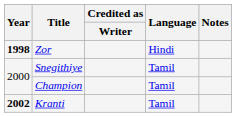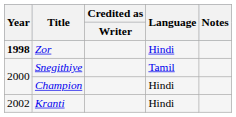 <table class="wikitable sortable" style="background:#f5f5f5;">
 <tr style="background:#B0C4DE;">
 <th rowspan="2" scope="col">Year</th>
 <th rowspan="2" scope="col">Title</th>
 <th>Credited as</th>
 <th rowspan="2" scope="col">Language</th>
 <th rowspan="2" scope="col">Notes</th>
 </tr>
 <tr>
 <th>Writer</th>
 </tr>
 <tr>
 <td><strong>1998</strong></td>
 <td><em><a href='#'>Zor</a></em></td>
 <td></td>
 <td><a href='#'>Hindi</a></td>
 <td></td>
 </tr>
 <tr>
 <td rowspan="2">2000</td>
 <td><em><a href='#'>Snegithiye</a></em></td>
 <td></td>
 <td><a href='#'>Tamil</a></td>
 <td></td>
 </tr>
 <tr>
 <td><em><a href='#'>Champion</a></em></td>
 <td></td>
-<td><a href='#'>Tamil</a></td>
+<td>Hindi</td>
 <td></td>
 </tr>
 <tr>
-<td><strong>2002</strong></td>
+<td>2002</td>
 <td><em><a href='#'>Kranti</a></em></td>
 <td></td>
-<td><a href='#'>Tamil</a></td>
+<td>Hindi</td>
 <td></td>
 </tr>
 </table>
